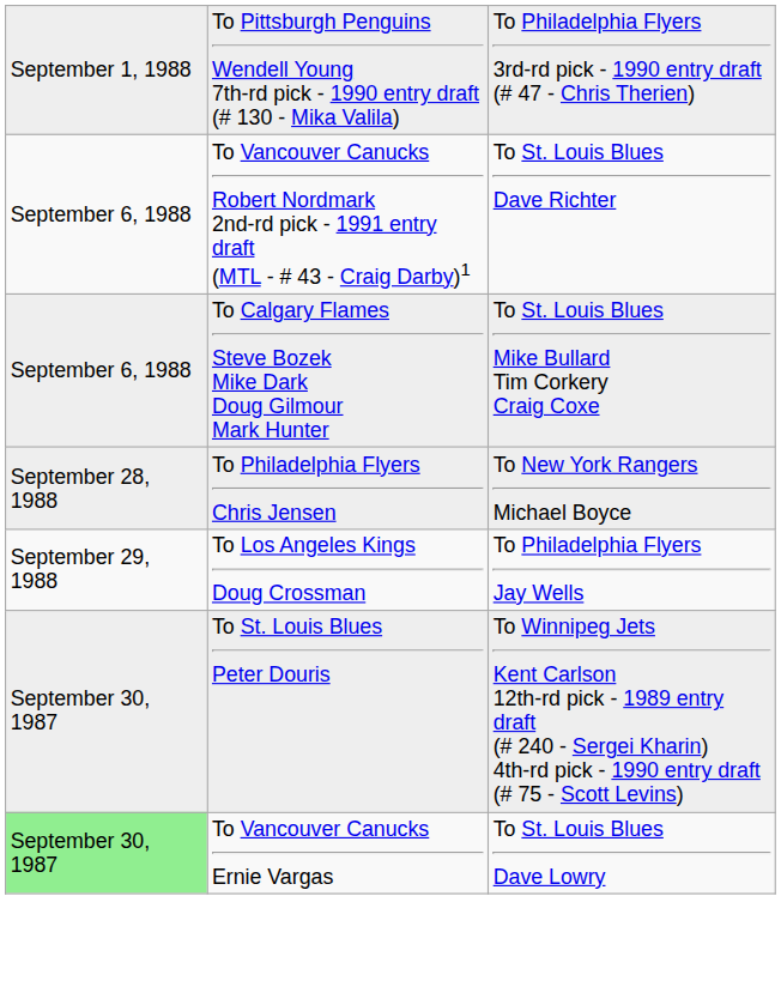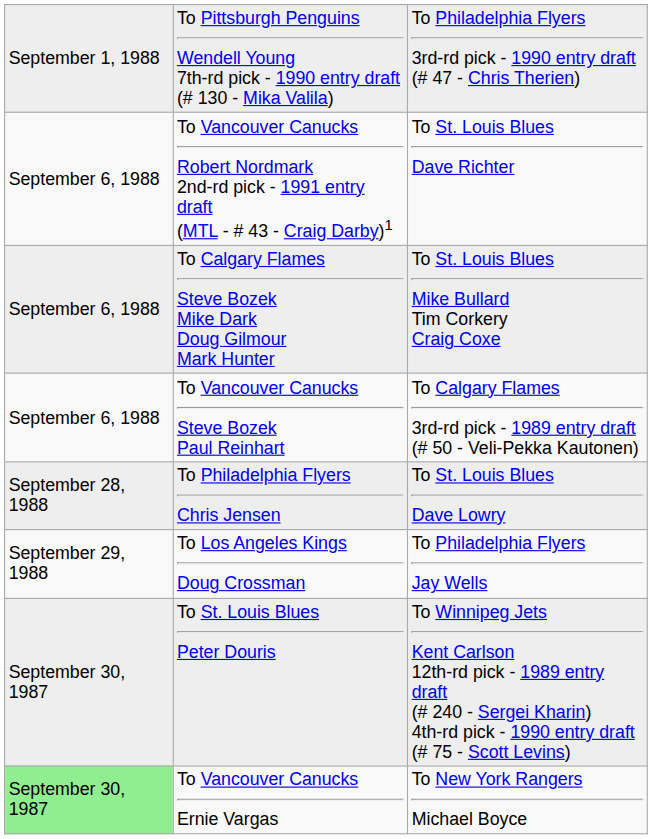 <table class="wikitable" style="border:1px solid #999; width:580px;">
 <tr style="background:#eee;">
 <td>September 1, 1988</td>
 <td valign="top">To <a href='#'>Pittsburgh Penguins</a><hr><a href='#'>Wendell Young</a><br>7th-rd pick - <a href='#'>1990 entry draft</a><br>(# 130 - <a href='#'>Mika Valila</a>)</td>
 <td valign="top">To <a href='#'>Philadelphia Flyers</a><hr>3rd-rd pick - <a href='#'>1990 entry draft</a><br>(# 47 - <a href='#'>Chris Therien</a>)</td>
 </tr>
 <tr>
 <td>September 6, 1988</td>
 <td valign="top">To <a href='#'>Vancouver Canucks</a><hr><a href='#'>Robert Nordmark</a><br>2nd-rd pick - <a href='#'>1991 entry draft</a><br>(<a href='#'>MTL</a> - # 43 - <a href='#'>Craig Darby</a>)<sup>1</sup></td>
 <td valign="top">To <a href='#'>St. Louis Blues</a><hr><a href='#'>Dave Richter</a></td>
 </tr>
 <tr style="background:#eee;">
 <td>September 6, 1988</td>
 <td valign="top">To <a href='#'>Calgary Flames</a><hr><a href='#'>Steve Bozek</a><br><a href='#'>Mike Dark</a><br><a href='#'>Doug Gilmour</a><br><a href='#'>Mark Hunter</a></td>
 <td valign="top">To <a href='#'>St. Louis Blues</a><hr><a href='#'>Mike Bullard</a><br>Tim Corkery<br><a href='#'>Craig Coxe</a></td>
 </tr>
+<tr>
+<td>September 6, 1988</td>
+<td valign="top">To <a href='#'>Vancouver Canucks</a><hr><a href='#'>Steve Bozek</a><br><a href='#'>Paul Reinhart</a></td>
+<td valign="top">To <a href='#'>Calgary Flames</a><hr>3rd-rd pick - <a href='#'>1989 entry draft</a><br>(# 50 - Veli-Pekka Kautonen)</td>
+</tr>
 <tr style="background:#eee;">
 <td>September 28, 1988</td>
 <td valign="top">To <a href='#'>Philadelphia Flyers</a><hr><a href='#'>Chris Jensen</a></td>
-<td valign="top">To <a href='#'>New York Rangers</a><hr>Michael Boyce</td>
+<td valign="top">To <a href='#'>St. Louis Blues</a><hr><a href='#'>Dave Lowry</a></td>
 </tr>
 <tr>
 <td>September 29, 1988</td>
 <td valign="top">To <a href='#'>Los Angeles Kings</a><hr><a href='#'>Doug Crossman</a></td>
 <td valign="top">To <a href='#'>Philadelphia Flyers</a><hr><a href='#'>Jay Wells</a></td>
 </tr>
 <tr style="background:#eee;">
 <td>September 30, 1987</td>
 <td valign="top">To <a href='#'>St. Louis Blues</a><hr><a href='#'>Peter Douris</a></td>
 <td valign="top">To <a href='#'>Winnipeg Jets</a><hr><a href='#'>Kent Carlson</a><br>12th-rd pick - <a href='#'>1989 entry draft</a><br>(# 240 - <a href='#'>Sergei Kharin</a>)<br>4th-rd pick - <a href='#'>1990 entry draft</a><br>(# 75 - <a href='#'>Scott Levins</a>)</td>
 </tr>
 <tr>
 <td style="background: lightgreen;">September 30, 1987</td>
 <td valign="top">To <a href='#'>Vancouver Canucks</a><hr>Ernie Vargas</td>
-<td valign="top">To <a href='#'>St. Louis Blues</a><hr><a href='#'>Dave Lowry</a></td>
+<td valign="top">To <a href='#'>New York Rangers</a><hr>Michael Boyce</td>
 </tr>
 </table>
